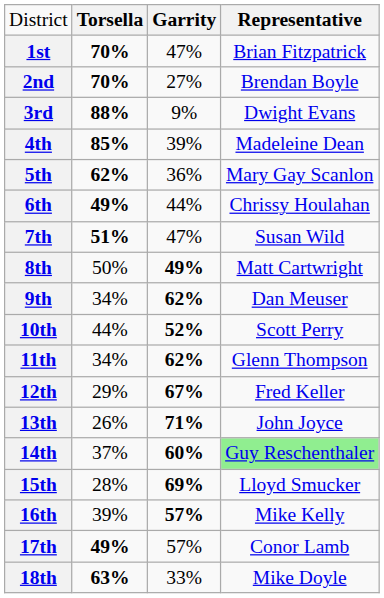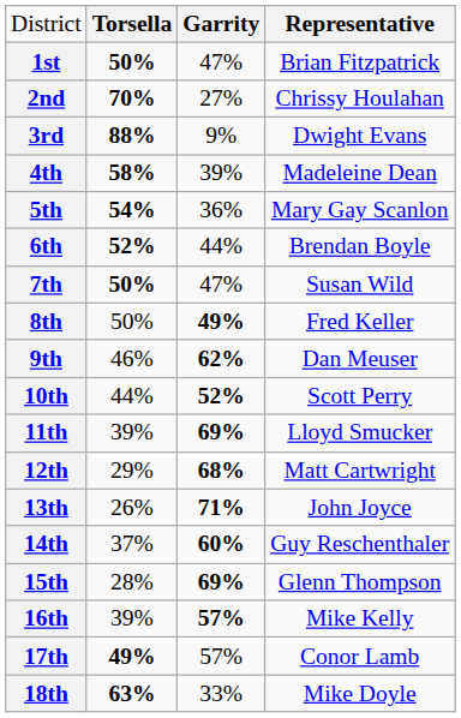 <table class=wikitable>
 <tr>
 <td>District</td>
 <th>Torsella</th>
 <th>Garrity</th>
 <th>Representative</th>
 </tr>
 <tr align=center>
 <th><a href='#'>1st</a></th>
-<td><strong>70%</strong></td>
+<td><strong>50%</strong></td>
 <td>47%</td>
 <td><a href='#'>Brian Fitzpatrick</a></td>
 </tr>
 <tr align=center>
 <th><a href='#'>2nd</a></th>
 <td><strong>70%</strong></td>
 <td>27%</td>
-<td><a href='#'>Brendan Boyle</a></td>
+<td><a href='#'>Chrissy Houlahan</a></td>
 </tr>
 <tr align=center>
 <th><a href='#'>3rd</a></th>
 <td><strong>88%</strong></td>
 <td>9%</td>
 <td><a href='#'>Dwight Evans</a></td>
 </tr>
 <tr align=center>
 <th><a href='#'>4th</a></th>
-<td><strong>85%</strong></td>
+<td><strong>58%</strong></td>
 <td>39%</td>
 <td><a href='#'>Madeleine Dean</a></td>
 </tr>
 <tr align=center>
 <th><a href='#'>5th</a></th>
-<td><strong>62%</strong></td>
+<td><strong>54%</strong></td>
 <td>36%</td>
 <td><a href='#'>Mary Gay Scanlon</a></td>
 </tr>
 <tr align=center>
 <th><a href='#'>6th</a></th>
-<td><strong>49%</strong></td>
+<td><strong>52%</strong></td>
 <td>44%</td>
-<td><a href='#'>Chrissy Houlahan</a></td>
+<td><a href='#'>Brendan Boyle</a></td>
 </tr>
 <tr align=center>
 <th><a href='#'>7th</a></th>
-<td><strong>51%</strong></td>
+<td><strong>50%</strong></td>
 <td>47%</td>
 <td><a href='#'>Susan Wild</a></td>
 </tr>
 <tr align=center>
 <th><a href='#'>8th</a></th>
 <td>50%</td>
 <td><strong>49%</strong></td>
-<td><a href='#'>Matt Cartwright</a></td>
+<td><a href='#'>Fred Keller</a></td>
 </tr>
 <tr align=center>
 <th><a href='#'>9th</a></th>
-<td>34%</td>
+<td>46%</td>
 <td><strong>62%</strong></td>
 <td><a href='#'>Dan Meuser</a></td>
 </tr>
 <tr align=center>
 <th><a href='#'>10th</a></th>
 <td>44%</td>
 <td><strong>52%</strong></td>
 <td><a href='#'>Scott Perry</a></td>
 </tr>
 <tr align=center>
 <th><a href='#'>11th</a></th>
-<td>34%</td>
-<td><strong>62%</strong></td>
-<td><a href='#'>Glenn Thompson</a></td>
+<td>39%</td>
+<td><strong>69%</strong></td>
+<td><a href='#'>Lloyd Smucker</a></td>
 </tr>
 <tr align=center>
 <th><a href='#'>12th</a></th>
 <td>29%</td>
-<td><strong>67%</strong></td>
-<td><a href='#'>Fred Keller</a></td>
+<td><strong>68%</strong></td>
+<td><a href='#'>Matt Cartwright</a></td>
 </tr>
 <tr align=center>
 <th><a href='#'>13th</a></th>
 <td>26%</td>
 <td><strong>71%</strong></td>
 <td><a href='#'>John Joyce</a></td>
 </tr>
 <tr align=center>
 <th><a href='#'>14th</a></th>
 <td>37%</td>
 <td><strong>60%</strong></td>
-<td style="background: lightgreen;"><a href='#'>Guy Reschenthaler</a></td>
+<td><a href='#'>Guy Reschenthaler</a></td>
 </tr>
 <tr align=center>
 <th><a href='#'>15th</a></th>
 <td>28%</td>
 <td><strong>69%</strong></td>
-<td><a href='#'>Lloyd Smucker</a></td>
+<td><a href='#'>Glenn Thompson</a></td>
 </tr>
 <tr align=center>
 <th><a href='#'>16th</a></th>
 <td>39%</td>
 <td><strong>57%</strong></td>
 <td><a href='#'>Mike Kelly</a></td>
 </tr>
 <tr align=center>
 <th><a href='#'>17th</a></th>
 <td><strong>49%</strong></td>
 <td>57%</td>
 <td><a href='#'>Conor Lamb</a></td>
 </tr>
 <tr align=center>
 <th><a href='#'>18th</a></th>
 <td><strong>63%</strong></td>
 <td>33%</td>
 <td><a href='#'>Mike Doyle</a></td>
 </tr>
 </table>
